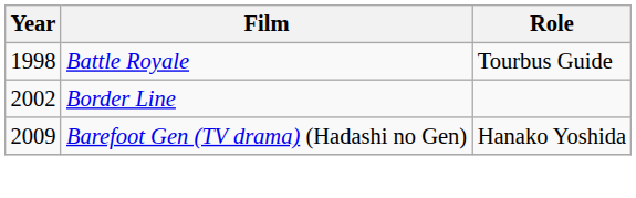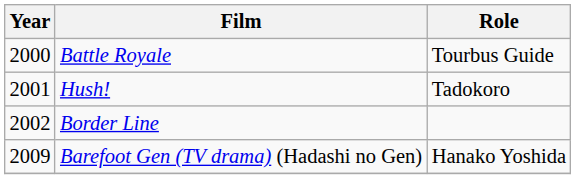 <table class="wikitable" style="font-size: 95%;">
 <tr>
 <th>Year</th>
 <th>Film</th>
 <th>Role</th>
 </tr>
 <tr>
-<td>1998</td>
+<td>2000</td>
 <td><em><a href='#'>Battle Royale</a></em></td>
 <td>Tourbus Guide</td>
+</tr>
+<tr>
+<td>2001</td>
+<td><em><a href='#'>Hush!</a></em></td>
+<td>Tadokoro</td>
 </tr>
 <tr>
 <td>2002</td>
 <td><em><a href='#'>Border Line</a></em></td>
 <td></td>
 </tr>
 <tr>
 <td>2009</td>
 <td><em><a href='#'>Barefoot Gen (TV drama)</a></em> (Hadashi no Gen)</td>
 <td>Hanako Yoshida</td>
 </tr>
 <tr>
 </tr>
 </table>
